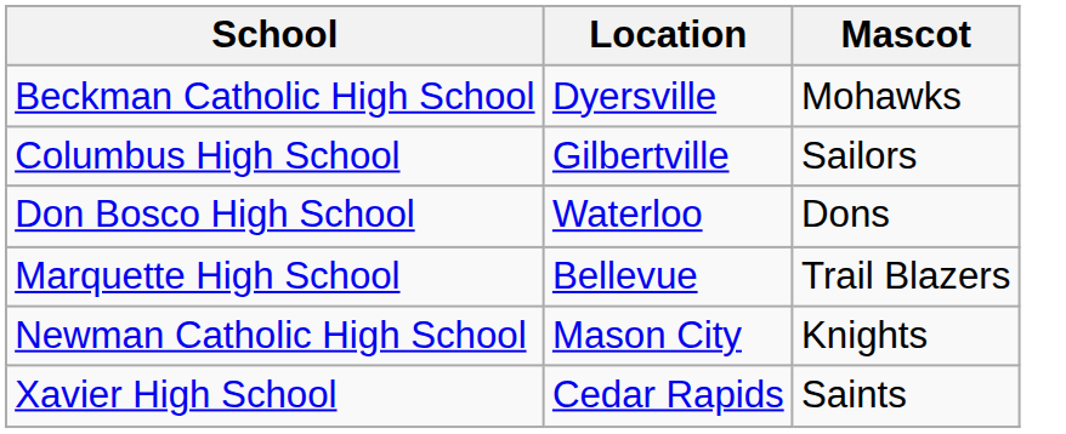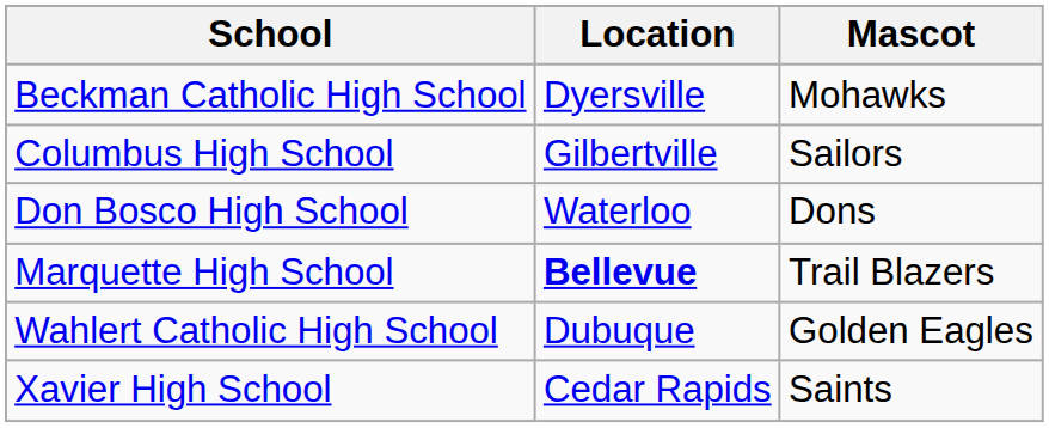 <table class="wikitable" border="1">
 <tr>
 <th>School</th>
 <th>Location</th>
 <th>Mascot</th>
 </tr>
 <tr>
 <td><a href='#'>Beckman Catholic High School</a></td>
 <td><a href='#'>Dyersville</a></td>
 <td>Mohawks</td>
 </tr>
 <tr>
 <td><a href='#'>Columbus High School</a></td>
 <td><a href='#'>Gilbertville</a></td>
 <td>Sailors</td>
 </tr>
 <tr>
 <td><a href='#'>Don Bosco High School</a></td>
 <td><a href='#'>Waterloo</a></td>
 <td>Dons</td>
 </tr>
 <tr>
 <td><a href='#'>Marquette High School</a></td>
-<td><a href='#'>Bellevue</a></td>
+<td><strong><a href='#'>Bellevue</a></strong></td>
 <td>Trail Blazers</td>
 </tr>
 <tr>
-<td><a href='#'>Newman Catholic High School</a></td>
-<td><a href='#'>Mason City</a></td>
-<td>Knights</td>
+<td><a href='#'>Wahlert Catholic High School</a></td>
+<td><a href='#'>Dubuque</a></td>
+<td>Golden Eagles</td>
 </tr>
 <tr>
 <td><a href='#'>Xavier High School</a></td>
 <td><a href='#'>Cedar Rapids</a></td>
 <td>Saints</td>
 </tr>
 </table>
